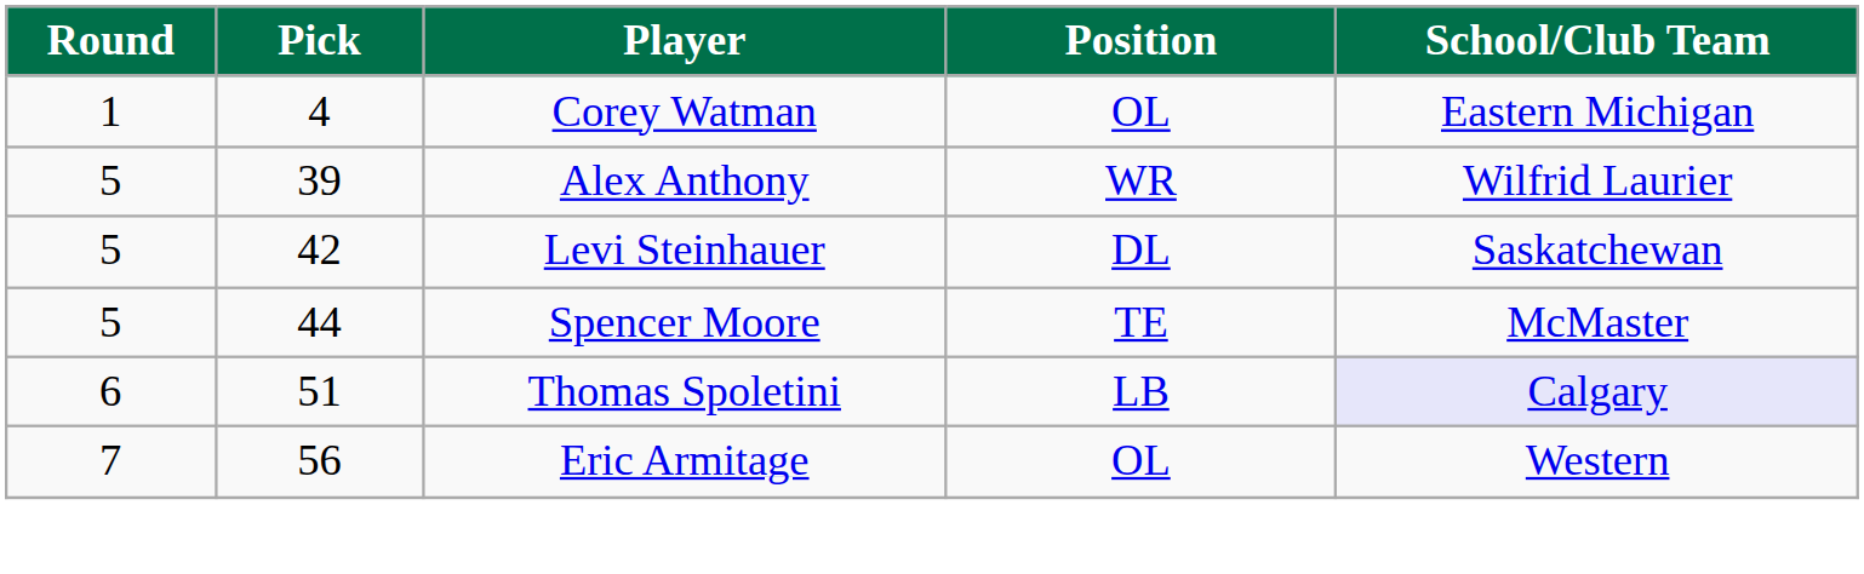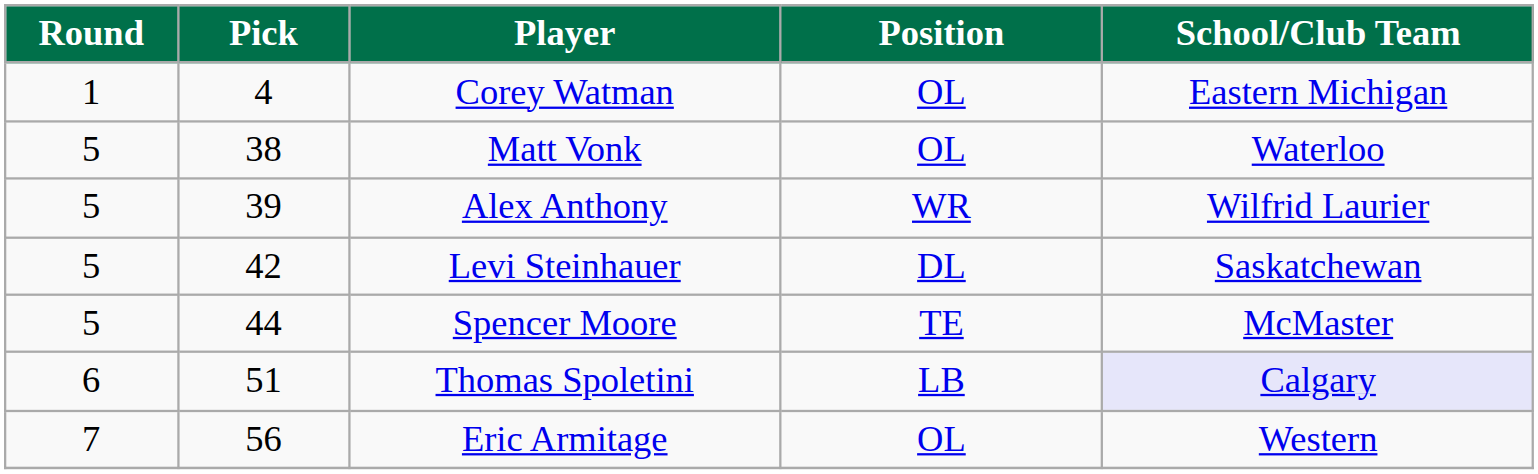 <table class="wikitable sortable">
 <tr>
 <th style="background:#00704A;color:White;"  width="8%">Round</th>
 <th style="background:#00704A;color:White;"  width="8%">Pick</th>
 <th style="background:#00704A;color:White;"  width="20%">Player</th>
 <th style="background:#00704A;color:White;"  width="15%">Position</th>
 <th style="background:#00704A;color:White;"  width="20%">School/Club Team</th>
 </tr>
 <tr align="center">
 <td>1</td>
 <td>4</td>
 <td><a href='#'>Corey Watman</a></td>
 <td><a href='#'>OL</a></td>
 <td><a href='#'>Eastern Michigan</a></td>
+</tr>
+<tr align="center">
+<td>5</td>
+<td>38</td>
+<td><a href='#'>Matt Vonk</a></td>
+<td><a href='#'>OL</a></td>
+<td><a href='#'>Waterloo</a></td>
 </tr>
 <tr align="center">
 <td>5</td>
 <td>39</td>
 <td><a href='#'>Alex Anthony</a></td>
 <td><a href='#'>WR</a></td>
 <td><a href='#'>Wilfrid Laurier</a></td>
 </tr>
 <tr align="center">
 <td>5</td>
 <td>42</td>
 <td><a href='#'>Levi Steinhauer</a></td>
 <td><a href='#'>DL</a></td>
 <td><a href='#'>Saskatchewan</a></td>
 </tr>
 <tr align="center">
 <td>5</td>
 <td>44</td>
 <td><a href='#'>Spencer Moore</a></td>
 <td><a href='#'>TE</a></td>
 <td><a href='#'>McMaster</a></td>
 </tr>
 <tr align="center">
 <td>6</td>
 <td>51</td>
 <td><a href='#'>Thomas Spoletini</a></td>
 <td><a href='#'>LB</a></td>
 <td style="background: lavender;"><a href='#'>Calgary</a></td>
 </tr>
 <tr align="center">
 <td>7</td>
 <td>56</td>
 <td><a href='#'>Eric Armitage</a></td>
 <td><a href='#'>OL</a></td>
 <td><a href='#'>Western</a></td>
 </tr>
 <tr>
 </tr>
 </table>
